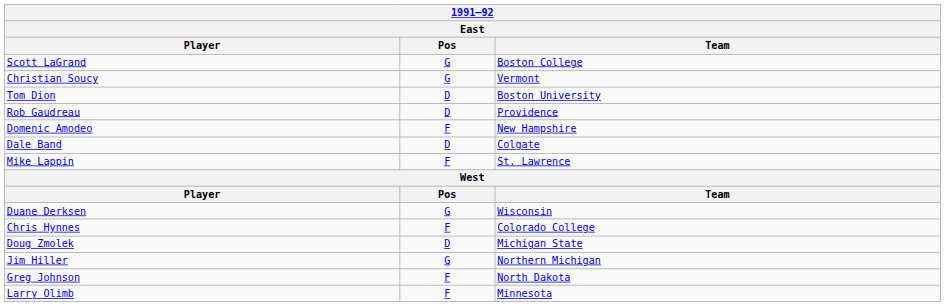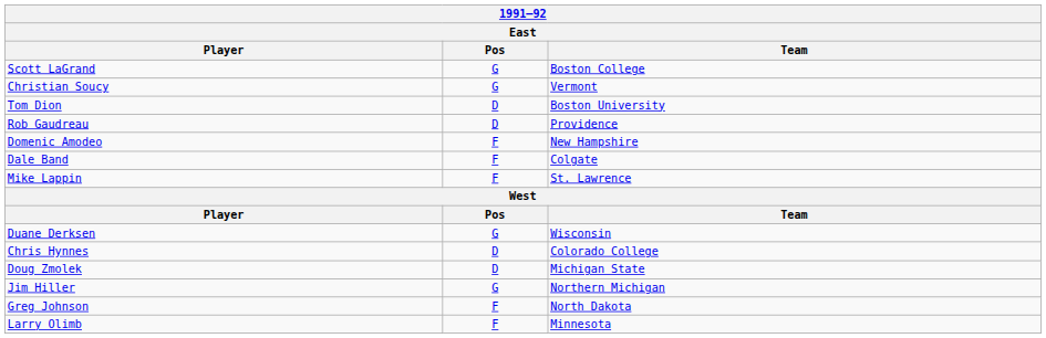 <table class="wikitable" width=95%>
 <tr>
 <th colspan=3><a href='#'>1991–92</a></th>
 </tr>
 <tr>
 <th colspan=3><strong>East</strong></th>
 </tr>
 <tr>
 <th>Player</th>
 <th>Pos</th>
 <th>Team</th>
 </tr>
 <tr>
 <td><a href='#'>Scott LaGrand</a></td>
 <td style="text-align:center;"><a href='#'>G</a></td>
 <td><a href='#'>Boston College</a></td>
 </tr>
 <tr>
 <td><a href='#'>Christian Soucy</a></td>
 <td style="text-align:center;"><a href='#'>G</a></td>
 <td><a href='#'>Vermont</a></td>
 </tr>
 <tr>
 <td><a href='#'>Tom Dion</a></td>
 <td style="text-align:center;"><a href='#'>D</a></td>
 <td><a href='#'>Boston University</a></td>
 </tr>
 <tr>
 <td><a href='#'>Rob Gaudreau</a></td>
 <td style="text-align:center;"><a href='#'>D</a></td>
 <td><a href='#'>Providence</a></td>
 </tr>
 <tr>
 <td><a href='#'>Domenic Amodeo</a></td>
 <td style="text-align:center;"><a href='#'>F</a></td>
 <td><a href='#'>New Hampshire</a></td>
 </tr>
 <tr>
 <td><a href='#'>Dale Band</a></td>
-<td style="text-align:center;"><a href='#'>D</a></td>
+<td style="text-align:center;"><a href='#'>F</a></td>
 <td><a href='#'>Colgate</a></td>
 </tr>
 <tr>
 <td><a href='#'>Mike Lappin</a></td>
 <td style="text-align:center;"><a href='#'>F</a></td>
 <td><a href='#'>St. Lawrence</a></td>
 </tr>
 <tr>
 <th colspan=3><strong>West</strong></th>
 </tr>
 <tr>
 <th>Player</th>
 <th>Pos</th>
 <th>Team</th>
 </tr>
 <tr>
 <td><a href='#'>Duane Derksen</a></td>
 <td style="text-align:center;"><a href='#'>G</a></td>
 <td><a href='#'>Wisconsin</a></td>
 </tr>
 <tr>
 <td><a href='#'>Chris Hynnes</a></td>
-<td style="text-align:center;"><a href='#'>F</a></td>
+<td style="text-align:center;"><a href='#'>D</a></td>
 <td><a href='#'>Colorado College</a></td>
 </tr>
 <tr>
 <td><a href='#'>Doug Zmolek</a></td>
 <td style="text-align:center;"><a href='#'>D</a></td>
 <td><a href='#'>Michigan State</a></td>
 </tr>
 <tr>
 <td><a href='#'>Jim Hiller</a></td>
 <td style="text-align:center;"><a href='#'>G</a></td>
 <td><a href='#'>Northern Michigan</a></td>
 </tr>
 <tr>
 <td><a href='#'>Greg Johnson</a></td>
 <td style="text-align:center;"><a href='#'>F</a></td>
 <td><a href='#'>North Dakota</a></td>
 </tr>
 <tr>
 <td><a href='#'>Larry Olimb</a></td>
 <td style="text-align:center;"><a href='#'>F</a></td>
 <td><a href='#'>Minnesota</a></td>
 </tr>
 </table>
